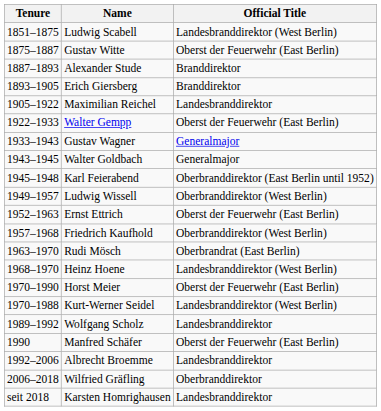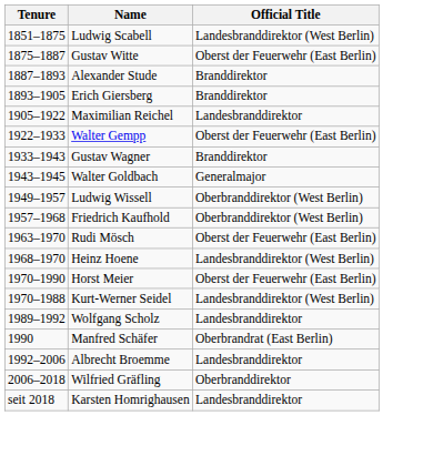 <table class="wikitable">
 <tr>
 <th>Tenure</th>
 <th>Name</th>
 <th>Official Title</th>
 </tr>
 <tr>
 <td>1851–1875</td>
 <td>Ludwig Scabell</td>
 <td>Landesbranddirektor (West Berlin)</td>
 </tr>
 <tr>
 <td>1875–1887</td>
 <td>Gustav Witte</td>
 <td>Oberst der Feuerwehr (East Berlin)</td>
 </tr>
 <tr>
 <td>1887–1893</td>
 <td>Alexander Stude</td>
 <td>Branddirektor</td>
 </tr>
 <tr>
 <td>1893–1905</td>
 <td>Erich Giersberg</td>
 <td>Branddirektor</td>
 </tr>
 <tr>
 <td>1905–1922</td>
 <td>Maximilian Reichel</td>
 <td>Landesbranddirektor</td>
 </tr>
 <tr>
 <td>1922–1933</td>
 <td><a href='#'>Walter Gempp</a></td>
 <td>Oberst der Feuerwehr (East Berlin)</td>
 </tr>
 <tr>
 <td>1933–1943</td>
 <td>Gustav Wagner</td>
-<td><a href='#'>Generalmajor</a></td>
+<td>Branddirektor</td>
 </tr>
 <tr>
 <td>1943–1945</td>
 <td>Walter Goldbach</td>
 <td>Generalmajor</td>
 </tr>
 <tr>
-<td>1945–1948</td>
-<td>Karl Feierabend</td>
-<td>Oberbranddirektor (East Berlin until 1952)</td>
-</tr>
-<tr>
 <td>1949–1957</td>
 <td>Ludwig Wissell</td>
 <td>Oberbranddirektor (West Berlin)</td>
-</tr>
-<tr>
-<td>1952–1963</td>
-<td>Ernst Ettrich</td>
-<td>Oberst der Feuerwehr (East Berlin)</td>
 </tr>
 <tr>
 <td>1957–1968</td>
 <td>Friedrich Kaufhold</td>
 <td>Oberbranddirektor (West Berlin)</td>
 </tr>
 <tr>
 <td>1963–1970</td>
 <td>Rudi Mösch</td>
-<td>Oberbrandrat (East Berlin)</td>
+<td>Oberst der Feuerwehr (East Berlin)</td>
 </tr>
 <tr>
 <td>1968–1970</td>
 <td>Heinz Hoene</td>
 <td>Landesbranddirektor (West Berlin)</td>
 </tr>
 <tr>
 <td>1970–1990</td>
 <td>Horst Meier</td>
 <td>Oberst der Feuerwehr (East Berlin)</td>
 </tr>
 <tr>
 <td>1970–1988</td>
 <td>Kurt-Werner Seidel</td>
 <td>Landesbranddirektor (West Berlin)</td>
 </tr>
 <tr>
 <td>1989–1992</td>
 <td>Wolfgang Scholz</td>
 <td>Landesbranddirektor</td>
 </tr>
 <tr>
 <td>1990</td>
 <td>Manfred Schäfer</td>
-<td>Oberst der Feuerwehr (East Berlin)</td>
+<td>Oberbrandrat (East Berlin)</td>
 </tr>
 <tr>
 <td>1992–2006</td>
 <td>Albrecht Broemme</td>
 <td>Landesbranddirektor</td>
 </tr>
 <tr>
 <td>2006–2018</td>
 <td>Wilfried Gräfling</td>
 <td>Oberbranddirektor</td>
 </tr>
 <tr>
 <td>seit 2018</td>
 <td>Karsten Homrighausen</td>
 <td>Landesbranddirektor</td>
 </tr>
 </table>
